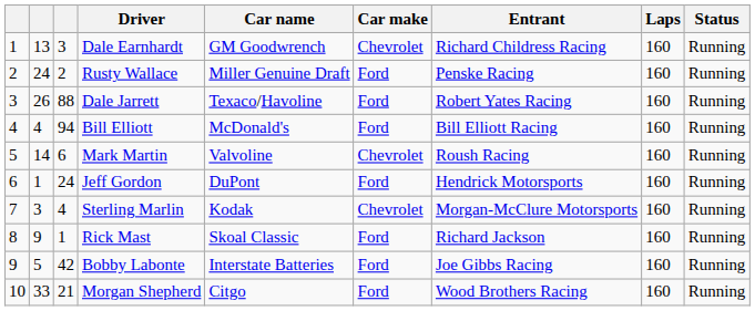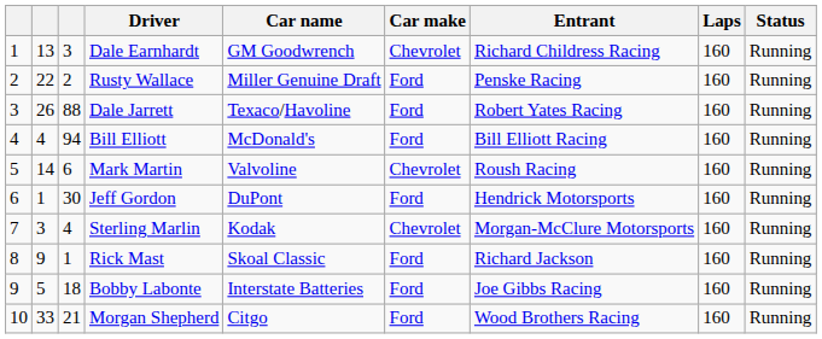 <table class="wikitable" style="font-size: 90%;">
 <tr>
 <th></th>
 <th></th>
 <th></th>
 <th>Driver</th>
 <th>Car name</th>
 <th>Car make</th>
 <th>Entrant</th>
 <th>Laps</th>
 <th>Status</th>
 </tr>
 <tr>
 <td>1</td>
 <td>13</td>
 <td>3</td>
 <td><a href='#'>Dale Earnhardt</a></td>
 <td><a href='#'>GM Goodwrench</a></td>
 <td><a href='#'>Chevrolet</a></td>
 <td><a href='#'>Richard Childress Racing</a></td>
 <td>160</td>
 <td>Running</td>
 </tr>
 <tr>
 <td>2</td>
-<td>24</td>
+<td>22</td>
 <td>2</td>
 <td><a href='#'>Rusty Wallace</a></td>
 <td><a href='#'>Miller Genuine Draft</a></td>
 <td><a href='#'>Ford</a></td>
 <td><a href='#'>Penske Racing</a></td>
 <td>160</td>
 <td>Running</td>
 </tr>
 <tr>
 <td>3</td>
 <td>26</td>
 <td>88</td>
 <td><a href='#'>Dale Jarrett</a></td>
 <td><a href='#'>Texaco</a>/<a href='#'>Havoline</a></td>
 <td><a href='#'>Ford</a></td>
 <td><a href='#'>Robert Yates Racing</a></td>
 <td>160</td>
 <td>Running</td>
 </tr>
 <tr>
 <td>4</td>
 <td>4</td>
 <td>94</td>
 <td><a href='#'>Bill Elliott</a></td>
 <td><a href='#'>McDonald's</a></td>
 <td><a href='#'>Ford</a></td>
 <td><a href='#'>Bill Elliott Racing</a></td>
 <td>160</td>
 <td>Running</td>
 </tr>
 <tr>
 <td>5</td>
 <td>14</td>
 <td>6</td>
 <td><a href='#'>Mark Martin</a></td>
 <td><a href='#'>Valvoline</a></td>
 <td><a href='#'>Chevrolet</a></td>
 <td><a href='#'>Roush Racing</a></td>
 <td>160</td>
 <td>Running</td>
 </tr>
 <tr>
 <td>6</td>
 <td>1</td>
-<td>24</td>
+<td>30</td>
 <td><a href='#'>Jeff Gordon</a></td>
 <td><a href='#'>DuPont</a></td>
 <td><a href='#'>Ford</a></td>
 <td><a href='#'>Hendrick Motorsports</a></td>
 <td>160</td>
 <td>Running</td>
 </tr>
 <tr>
 <td>7</td>
 <td>3</td>
 <td>4</td>
 <td><a href='#'>Sterling Marlin</a></td>
 <td><a href='#'>Kodak</a></td>
 <td><a href='#'>Chevrolet</a></td>
 <td><a href='#'>Morgan-McClure Motorsports</a></td>
 <td>160</td>
 <td>Running</td>
 </tr>
 <tr>
 <td>8</td>
 <td>9</td>
 <td>1</td>
 <td><a href='#'>Rick Mast</a></td>
 <td><a href='#'>Skoal Classic</a></td>
 <td><a href='#'>Ford</a></td>
 <td><a href='#'>Richard Jackson</a></td>
 <td>160</td>
 <td>Running</td>
 </tr>
 <tr>
 <td>9</td>
 <td>5</td>
-<td>42</td>
+<td>18</td>
 <td><a href='#'>Bobby Labonte</a></td>
 <td><a href='#'>Interstate Batteries</a></td>
 <td><a href='#'>Ford</a></td>
 <td><a href='#'>Joe Gibbs Racing</a></td>
 <td>160</td>
 <td>Running</td>
 </tr>
 <tr>
 <td>10</td>
 <td>33</td>
 <td>21</td>
 <td><a href='#'>Morgan Shepherd</a></td>
 <td><a href='#'>Citgo</a></td>
 <td><a href='#'>Ford</a></td>
 <td><a href='#'>Wood Brothers Racing</a></td>
 <td>160</td>
 <td>Running</td>
 </tr>
 </table>
